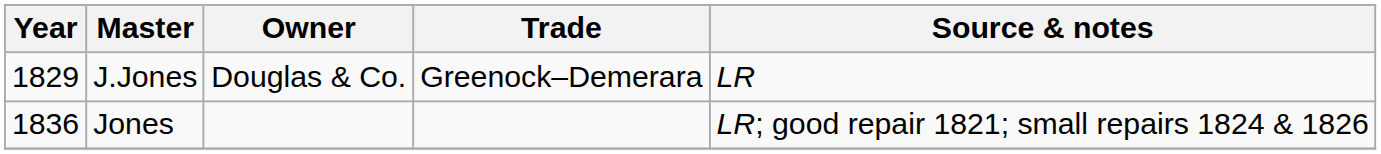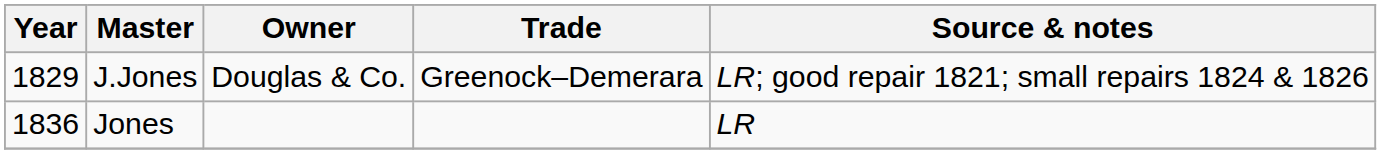 <table class="wikitable">
 <tr>
 <th>Year</th>
 <th>Master</th>
 <th>Owner</th>
 <th>Trade</th>
 <th>Source & notes</th>
 </tr>
 <tr>
 <td>1829</td>
 <td>J.Jones</td>
 <td>Douglas & Co.</td>
 <td>Greenock–Demerara</td>
-<td><em>LR</em></td>
+<td><em>LR</em>; good repair 1821; small repairs 1824 & 1826</td>
 </tr>
 <tr>
 <td>1836</td>
 <td>Jones</td>
 <td></td>
 <td></td>
-<td><em>LR</em>; good repair 1821; small repairs 1824 & 1826</td>
+<td><em>LR</em></td>
 </tr>
 <tr>
 </tr>
 </table>
